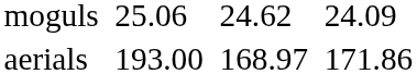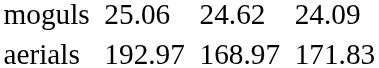 <table>
 <tr>
 <td>moguls<br></td>
 <td></td>
 <td>25.06</td>
 <td></td>
 <td>24.62</td>
 <td></td>
 <td>24.09</td>
 </tr>
 <tr>
 <td>aerials<br></td>
 <td></td>
-<td>193.00</td>
+<td>192.97</td>
 <td></td>
 <td>168.97</td>
 <td></td>
-<td>171.86</td>
+<td>171.83</td>
 </tr>
 </table>
